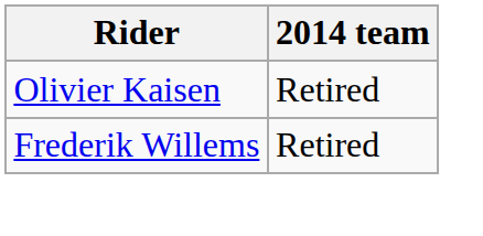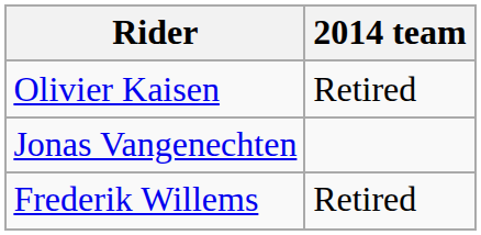 <table class="wikitable">
 <tr>
 <th>Rider</th>
 <th>2014 team</th>
 </tr>
 <tr>
 <td><a href='#'>Olivier Kaisen</a></td>
 <td>Retired</td>
 </tr>
 <tr>
+<td><a href='#'>Jonas Vangenechten</a></td>
+<td></td>
+</tr>
+<tr>
 <td><a href='#'>Frederik Willems</a></td>
 <td>Retired</td>
 </tr>
 </table>
